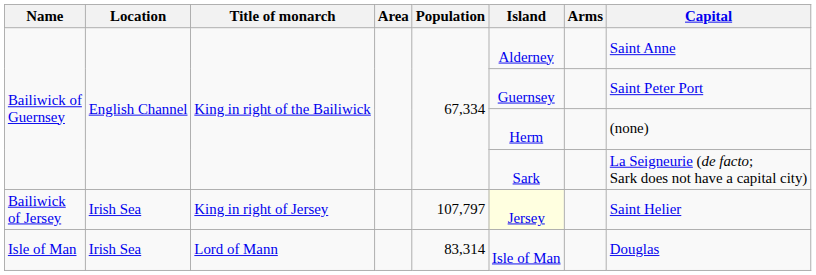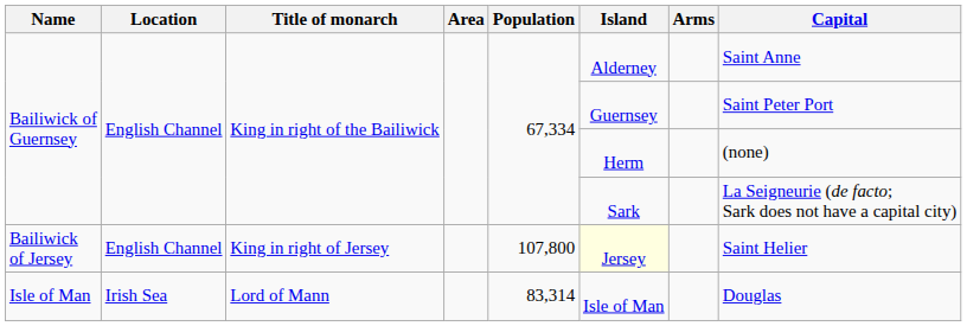 <table class="wikitable">
 <tr>
 <th>Name</th>
 <th>Location</th>
 <th>Title of monarch</th>
 <th>Area</th>
 <th>Population</th>
 <th>Island</th>
 <th>Arms</th>
 <th><a href='#'>Capital</a></th>
 </tr>
 <tr>
 <td rowspan="4"><a href='#'>Bailiwick of<br>Guernsey</a></td>
 <td rowspan="4"><a href='#'>English Channel</a></td>
 <td rowspan="4"><a href='#'>King in right of the Bailiwick</a></td>
 <td rowspan="4"></td>
 <td rowspan="4" style="text-align: right;">67,334</td>
 <td align="center"><br><a href='#'>Alderney</a></td>
 <td></td>
 <td><a href='#'>Saint Anne</a></td>
 </tr>
 <tr>
 <td align="center"><br><a href='#'>Guernsey</a></td>
 <td></td>
 <td><a href='#'>Saint Peter Port</a></td>
 </tr>
 <tr>
 <td align="center"><br><a href='#'>Herm</a></td>
 <td></td>
 <td>(none)</td>
 </tr>
 <tr>
 <td align="center"><br><a href='#'>Sark</a></td>
 <td></td>
 <td><a href='#'>La Seigneurie</a> (<em>de facto</em>;<br>Sark does not have a capital city)</td>
 </tr>
 <tr>
 <td><a href='#'>Bailiwick<br>of Jersey</a></td>
-<td><a href='#'>Irish Sea</a></td>
+<td><a href='#'>English Channel</a></td>
 <td><a href='#'>King in right of Jersey</a></td>
 <td></td>
-<td style="text-align: right;">107,797</td>
+<td style="text-align: right;">107,800</td>
 <td align="center" style="background: lightyellow;"><br><a href='#'>Jersey</a></td>
 <td></td>
 <td><a href='#'>Saint Helier</a></td>
 </tr>
 <tr>
 <td><a href='#'>Isle of Man</a></td>
 <td><a href='#'>Irish Sea</a></td>
 <td><a href='#'>Lord of Mann</a></td>
 <td></td>
 <td style="text-align: right;">83,314</td>
 <td align="center"><br><a href='#'>Isle of Man</a></td>
 <td></td>
 <td><a href='#'>Douglas</a></td>
 </tr>
 </table>
